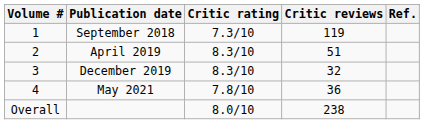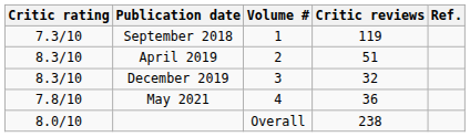 <table class="wikitable" style="text-align: center;">
 <tr>
+<th>Critic rating</th>
+<th>Publication date</th>
 <th>Volume #</th>
-<th>Publication date</th>
-<th>Critic rating</th>
 <th>Critic reviews</th>
 <th>Ref.</th>
 </tr>
 <tr>
+<td>7.3/10</td>
+<td>September 2018</td>
 <td>1</td>
-<td>September 2018</td>
-<td>7.3/10</td>
 <td>119</td>
 <td></td>
 </tr>
 <tr>
+<td>8.3/10</td>
+<td>April 2019</td>
 <td>2</td>
-<td>April 2019</td>
-<td>8.3/10</td>
 <td>51</td>
 <td></td>
 </tr>
 <tr>
+<td>8.3/10</td>
+<td>December 2019</td>
 <td>3</td>
-<td>December 2019</td>
-<td>8.3/10</td>
 <td>32</td>
 <td></td>
 </tr>
 <tr>
+<td>7.8/10</td>
+<td>May 2021</td>
 <td>4</td>
-<td>May 2021</td>
-<td>7.8/10</td>
 <td>36</td>
 <td></td>
 </tr>
 <tr>
+<td>8.0/10</td>
+<td></td>
 <td>Overall</td>
-<td></td>
-<td>8.0/10</td>
 <td>238</td>
 <td></td>
 </tr>
 </table>
